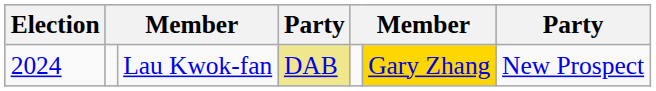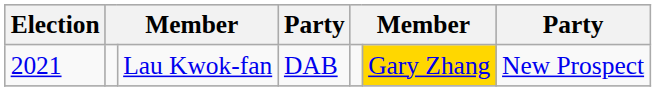 <table class="wikitable" style="text-align:left">
 <tr>
 <th>Election</th>
 <th colspan="2">Member</th>
 <th>Party</th>
 <th colspan="2">Member</th>
 <th>Party</th>
 </tr>
 <tr>
-<td><a href='#'>2024</a></td>
+<td><a href='#'>2021</a></td>
 <td bgcolor=></td>
 <td><a href='#'>Lau Kwok-fan</a></td>
-<td style="background: khaki;"><a href='#'>DAB</a></td>
+<td><a href='#'>DAB</a></td>
 <td bgcolor=></td>
 <td style="background: gold;"><a href='#'>Gary Zhang</a></td>
 <td><a href='#'>New Prospect</a></td>
 </tr>
 </table>
